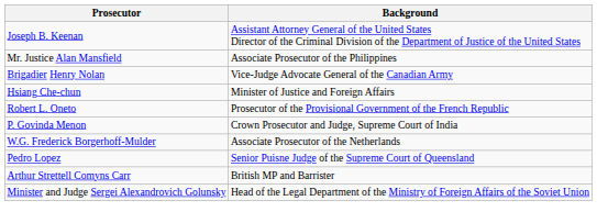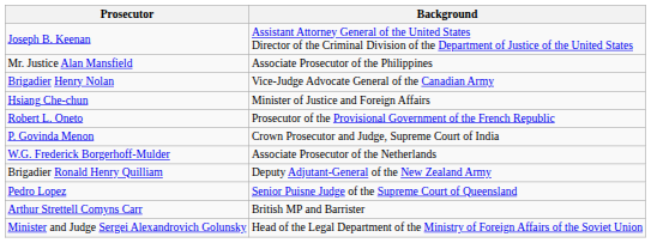 <table class="wikitable plainrowheaders">
 <tr>
 <th scope="col">Prosecutor</th>
 <th scope="col">Background</th>
 </tr>
 <tr>
 <td><a href='#'>Joseph B. Keenan</a></td>
 <td><a href='#'>Assistant Attorney General of the United States</a><br> Director of the Criminal Division of the <a href='#'>Department of Justice of the United States</a></td>
 </tr>
 <tr>
 <td>Mr. Justice <a href='#'>Alan Mansfield</a></td>
 <td>Associate Prosecutor of the Philippines</td>
 </tr>
 <tr>
 <td><a href='#'>Brigadier</a> <a href='#'>Henry Nolan</a></td>
 <td>Vice-Judge Advocate General of the <a href='#'>Canadian Army</a></td>
 </tr>
 <tr>
 <td><a href='#'>Hsiang Che-chun</a></td>
 <td>Minister of Justice and Foreign Affairs</td>
 </tr>
 <tr>
 <td><a href='#'>Robert L. Oneto</a></td>
 <td>Prosecutor of the <a href='#'>Provisional Government of the French Republic</a></td>
 </tr>
 <tr>
 <td><a href='#'>P. Govinda Menon</a></td>
 <td>Crown Prosecutor and Judge, Supreme Court of India</td>
 </tr>
 <tr>
 <td><a href='#'>W.G. Frederick Borgerhoff-Mulder</a></td>
 <td>Associate Prosecutor of the Netherlands</td>
 </tr>
 <tr>
+<td>Brigadier <a href='#'>Ronald Henry Quilliam</a></td>
+<td>Deputy <a href='#'>Adjutant-General</a> of the <a href='#'>New Zealand Army</a></td>
+</tr>
+<tr>
 <td><a href='#'>Pedro Lopez</a></td>
 <td><a href='#'>Senior Puisne Judge</a> of the <a href='#'>Supreme Court of Queensland</a></td>
 </tr>
 <tr>
 <td><a href='#'>Arthur Strettell Comyns Carr</a></td>
 <td>British MP and Barrister</td>
 </tr>
 <tr>
 <td><a href='#'>Minister</a> and Judge <a href='#'>Sergei Alexandrovich Golunsky</a></td>
 <td>Head of the Legal Department of the <a href='#'>Ministry of Foreign Affairs of the Soviet Union</a></td>
 </tr>
 </table>
